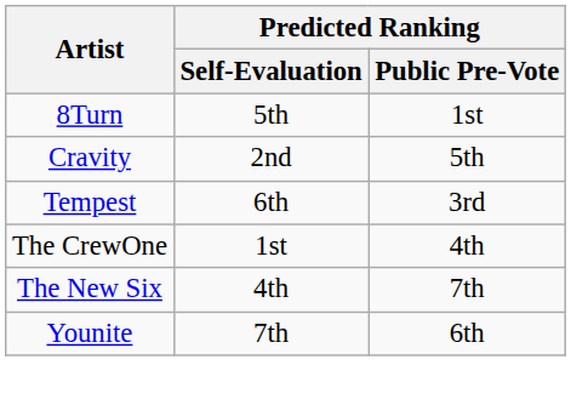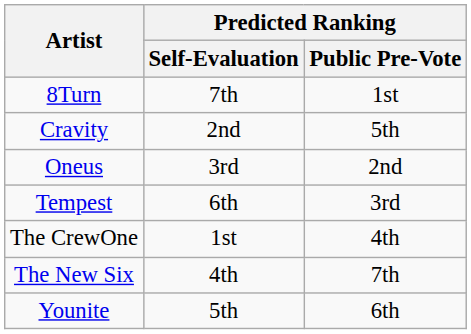 <table class="wikitable sortable" style="text-align:center">
 <tr>
 <th rowspan="2">Artist</th>
 <th colspan="2">Predicted Ranking</th>
 </tr>
 <tr>
 <th>Self-Evaluation</th>
 <th>Public Pre-Vote</th>
 </tr>
 <tr>
 <td><a href='#'>8Turn</a></td>
-<td>5th</td>
+<td>7th</td>
 <td>1st</td>
 </tr>
 <tr>
 <td><a href='#'>Cravity</a></td>
 <td>2nd</td>
 <td>5th</td>
+</tr>
+<tr>
+<td><a href='#'>Oneus</a></td>
+<td>3rd</td>
+<td>2nd</td>
 </tr>
 <tr>
 <td><a href='#'>Tempest</a></td>
 <td>6th</td>
 <td>3rd</td>
 </tr>
 <tr>
 <td>The CrewOne</td>
 <td>1st</td>
 <td>4th</td>
 </tr>
 <tr>
 <td><a href='#'>The New Six</a></td>
 <td>4th</td>
 <td>7th</td>
 </tr>
 <tr>
 <td><a href='#'>Younite</a></td>
-<td>7th</td>
+<td>5th</td>
 <td>6th</td>
 </tr>
 </table>
